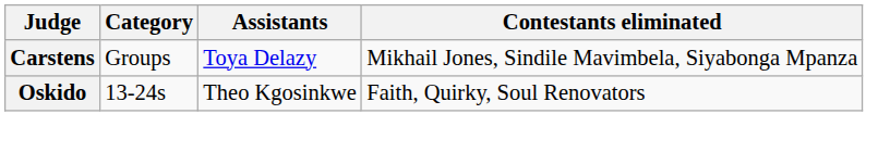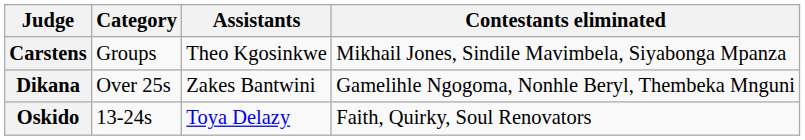 <table class="wikitable sortable plainrowheaders">
 <tr>
 <th>Judge</th>
 <th>Category</th>
 <th>Assistants</th>
 <th>Contestants eliminated</th>
 </tr>
 <tr>
 <th scope="row">Carstens</th>
 <td>Groups</td>
-<td><a href='#'>Toya Delazy</a></td>
+<td>Theo Kgosinkwe</td>
 <td>Mikhail Jones, Sindile Mavimbela, Siyabonga Mpanza</td>
+</tr>
+<tr>
+<th scope="row">Dikana</th>
+<td>Over 25s</td>
+<td>Zakes Bantwini</td>
+<td>Gamelihle Ngogoma, Nonhle Beryl, Thembeka Mnguni</td>
 </tr>
 <tr>
 <th scope="row">Oskido</th>
 <td>13-24s</td>
-<td>Theo Kgosinkwe</td>
+<td><a href='#'>Toya Delazy</a></td>
 <td>Faith, Quirky, Soul Renovators</td>
 </tr>
 </table>
